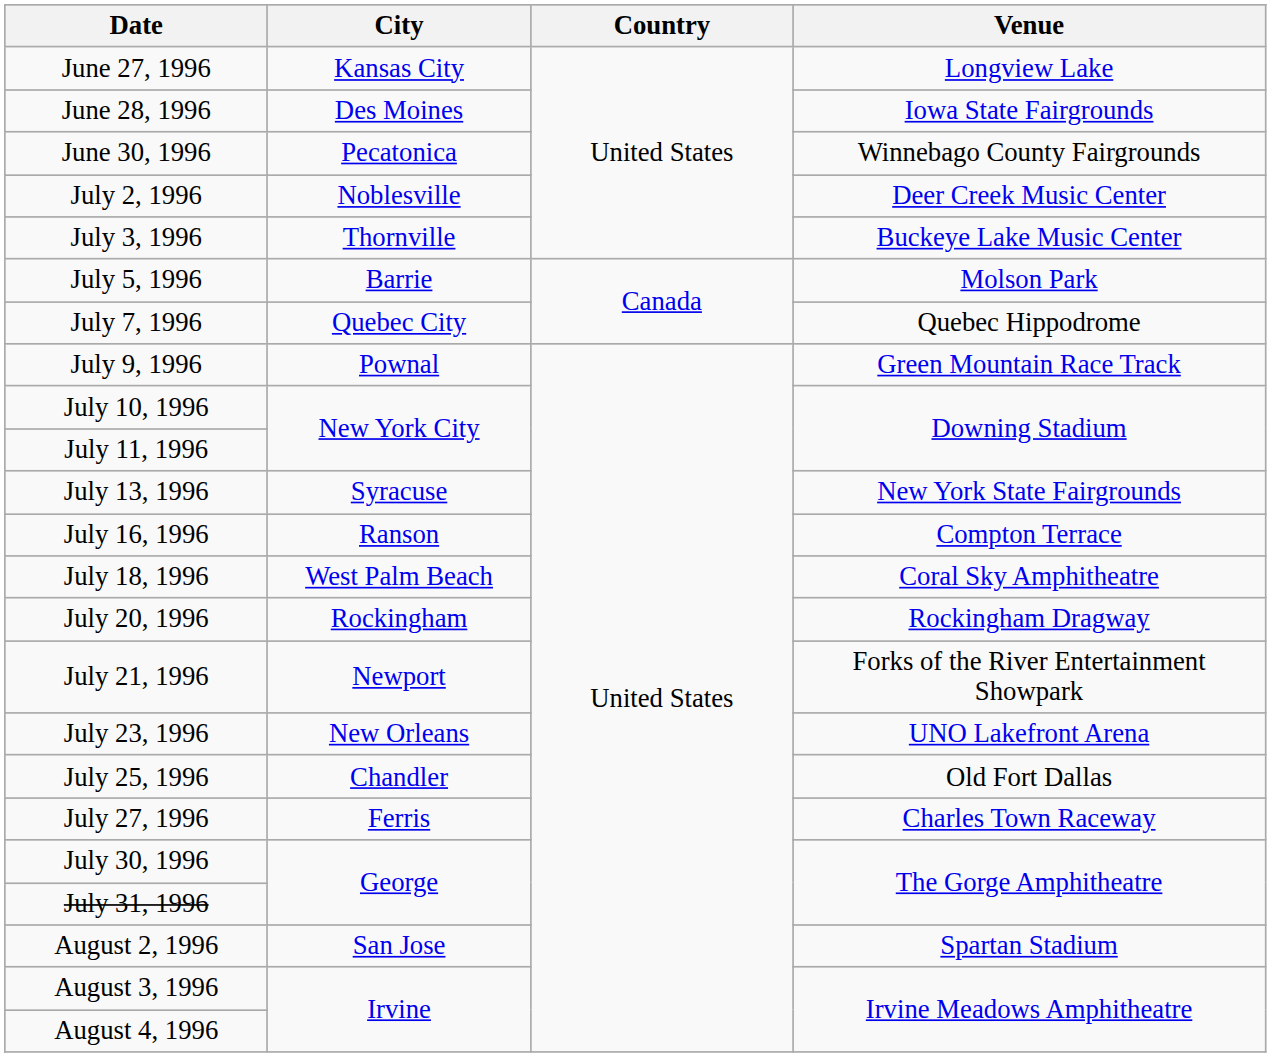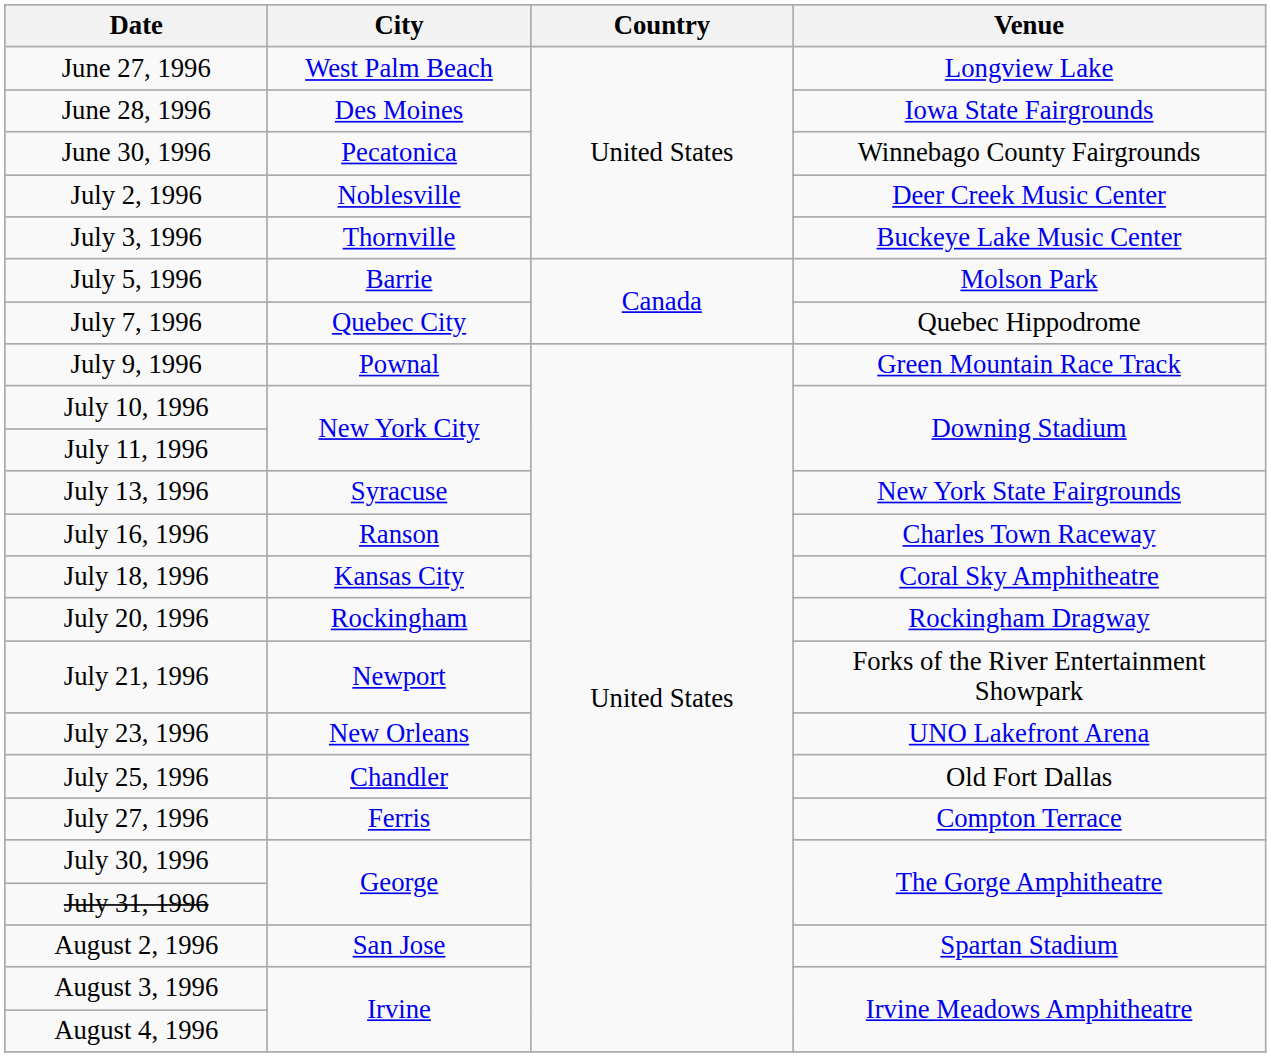 <table class="wikitable" style="text-align:center;">
 <tr>
 <th width="150">Date</th>
 <th width="150">City</th>
 <th width="150">Country</th>
 <th width="275">Venue</th>
 </tr>
 <tr>
 <td>June 27, 1996</td>
-<td><a href='#'>Kansas City</a></td>
+<td><a href='#'>West Palm Beach</a></td>
 <td rowspan="5">United States</td>
 <td><a href='#'>Longview Lake</a></td>
 </tr>
 <tr>
 <td>June 28, 1996</td>
 <td><a href='#'>Des Moines</a></td>
 <td><a href='#'>Iowa State Fairgrounds</a></td>
 </tr>
 <tr>
 <td>June 30, 1996</td>
 <td><a href='#'>Pecatonica</a></td>
 <td>Winnebago County Fairgrounds</td>
 </tr>
 <tr>
 <td>July 2, 1996</td>
 <td><a href='#'>Noblesville</a></td>
 <td><a href='#'>Deer Creek Music Center</a></td>
 </tr>
 <tr>
 <td>July 3, 1996</td>
 <td><a href='#'>Thornville</a></td>
 <td><a href='#'>Buckeye Lake Music Center</a></td>
 </tr>
 <tr>
 <td>July 5, 1996</td>
 <td><a href='#'>Barrie</a></td>
 <td rowspan="2"><a href='#'>Canada</a></td>
 <td><a href='#'>Molson Park</a></td>
 </tr>
 <tr>
 <td>July 7, 1996</td>
 <td><a href='#'>Quebec City</a></td>
 <td>Quebec Hippodrome</td>
 </tr>
 <tr>
 <td>July 9, 1996</td>
 <td><a href='#'>Pownal</a></td>
 <td rowspan="16">United States</td>
 <td><a href='#'>Green Mountain Race Track</a></td>
 </tr>
 <tr>
 <td>July 10, 1996</td>
 <td rowspan="2"><a href='#'>New York City</a></td>
 <td rowspan="2"><a href='#'>Downing Stadium</a></td>
 </tr>
 <tr>
 <td>July 11, 1996</td>
 </tr>
 <tr>
 <td>July 13, 1996</td>
 <td><a href='#'>Syracuse</a></td>
 <td><a href='#'>New York State Fairgrounds</a></td>
 </tr>
 <tr>
 <td>July 16, 1996</td>
 <td><a href='#'>Ranson</a></td>
-<td><a href='#'>Compton Terrace</a></td>
+<td><a href='#'>Charles Town Raceway</a></td>
 </tr>
 <tr>
 <td>July 18, 1996</td>
-<td><a href='#'>West Palm Beach</a></td>
+<td><a href='#'>Kansas City</a></td>
 <td><a href='#'>Coral Sky Amphitheatre</a></td>
 </tr>
 <tr>
 <td>July 20, 1996</td>
 <td><a href='#'>Rockingham</a></td>
 <td><a href='#'>Rockingham Dragway</a></td>
 </tr>
 <tr>
 <td>July 21, 1996</td>
 <td><a href='#'>Newport</a></td>
 <td>Forks of the River Entertainment Showpark</td>
 </tr>
 <tr>
 <td>July 23, 1996</td>
 <td><a href='#'>New Orleans</a></td>
 <td><a href='#'>UNO Lakefront Arena</a></td>
 </tr>
 <tr>
 <td>July 25, 1996</td>
 <td><a href='#'>Chandler</a></td>
 <td>Old Fort Dallas</td>
 </tr>
 <tr>
 <td>July 27, 1996</td>
 <td><a href='#'>Ferris</a></td>
-<td><a href='#'>Charles Town Raceway</a></td>
+<td><a href='#'>Compton Terrace</a></td>
 </tr>
 <tr>
 <td>July 30, 1996</td>
 <td rowspan="2"><a href='#'>George</a></td>
 <td rowspan="2"><a href='#'>The Gorge Amphitheatre</a></td>
 </tr>
 <tr>
 <td><s>July 31, 1996</s></td>
 </tr>
 <tr>
 <td>August 2, 1996</td>
 <td><a href='#'>San Jose</a></td>
 <td><a href='#'>Spartan Stadium</a></td>
 </tr>
 <tr>
 <td>August 3, 1996</td>
 <td rowspan="2"><a href='#'>Irvine</a></td>
 <td rowspan="2"><a href='#'>Irvine Meadows Amphitheatre</a></td>
 </tr>
 <tr>
 <td>August 4, 1996</td>
 </tr>
 </table>
